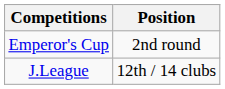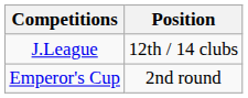 <table class="wikitable" style="text-align:center;">
 <tr>
 <th>Competitions</th>
 <th>Position</th>
 </tr>
 <tr>
+<td><a href='#'>J.League</a></td>
+<td>12th / 14 clubs</td>
+</tr>
+<tr>
 <td><a href='#'>Emperor's Cup</a></td>
 <td>2nd round</td>
 </tr>
-<tr>
-<td><a href='#'>J.League</a></td>
-<td>12th / 14 clubs</td>
-</tr>
 </table>
